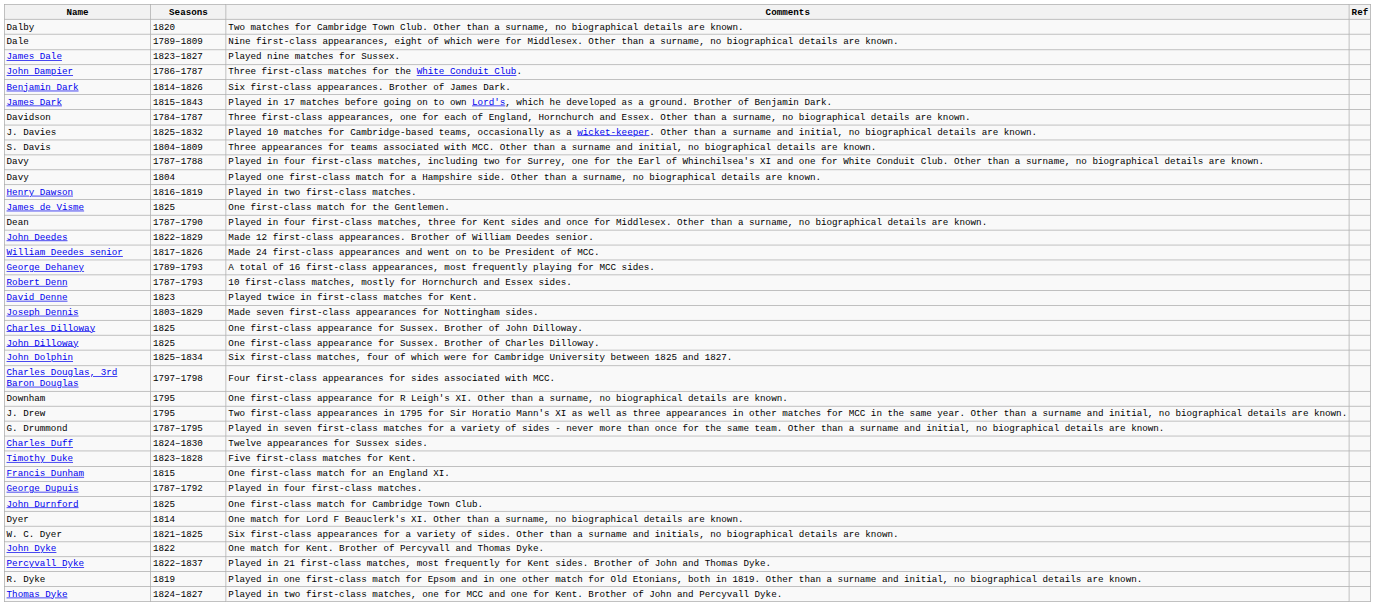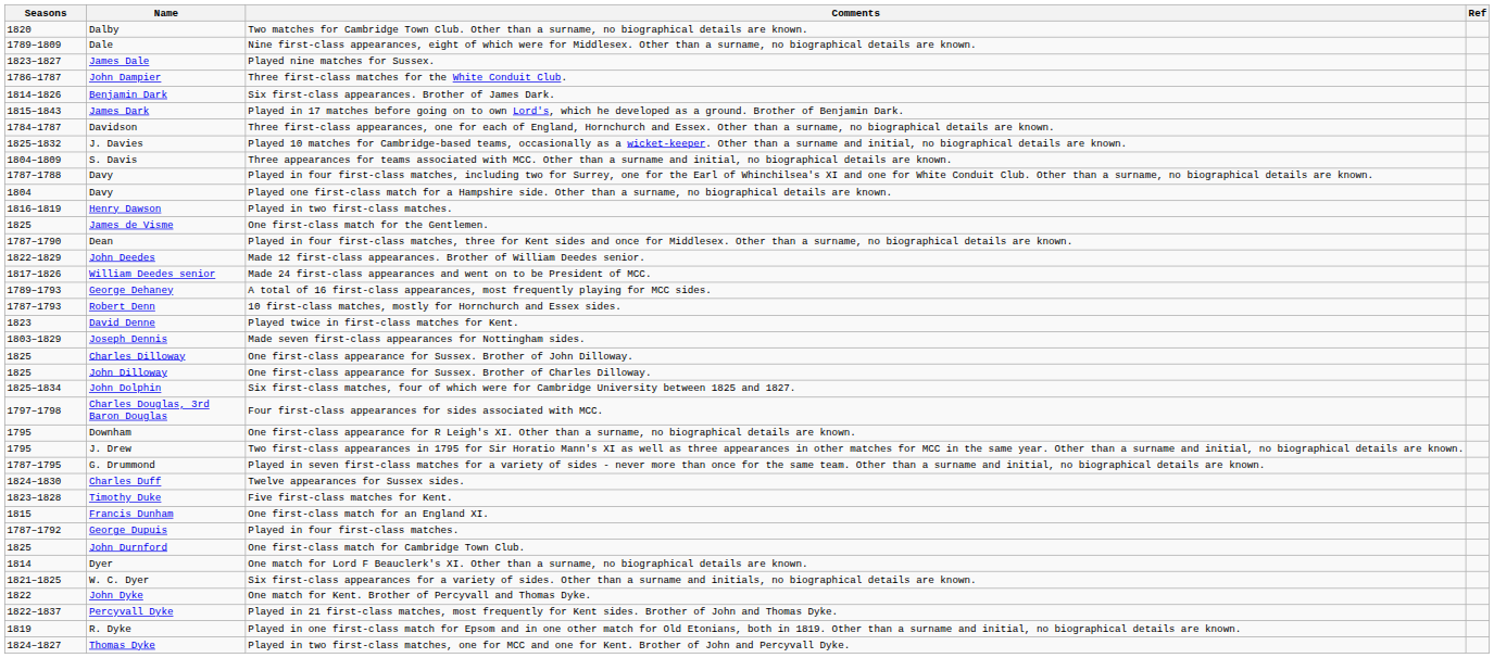 <table class="wikitable">
 <tr>
+<th style="width: 100px">Seasons</th>
 <th style="width:200px">Name</th>
-<th style="width: 100px">Seasons</th>
 <th>Comments</th>
 <th>Ref</th>
 </tr>
 <tr>
+<td>1820</td>
 <td>Dalby</td>
-<td>1820</td>
 <td>Two matches for Cambridge Town Club. Other than a surname, no biographical details are known.</td>
 <td></td>
 </tr>
 <tr>
+<td>1789–1809</td>
 <td>Dale</td>
-<td>1789–1809</td>
 <td>Nine first-class appearances, eight of which were for Middlesex. Other than a surname, no biographical details are known.</td>
 <td></td>
 </tr>
 <tr>
+<td>1823–1827</td>
 <td><a href='#'>James Dale</a></td>
-<td>1823–1827</td>
 <td>Played nine matches for Sussex.</td>
 <td></td>
 </tr>
 <tr>
+<td>1786–1787</td>
 <td><a href='#'>John Dampier</a></td>
-<td>1786–1787</td>
 <td>Three first-class matches for the <a href='#'>White Conduit Club</a>.</td>
 <td></td>
 </tr>
 <tr>
+<td>1814–1826</td>
 <td><a href='#'>Benjamin Dark</a></td>
-<td>1814–1826</td>
 <td>Six first-class appearances. Brother of James Dark.</td>
 <td></td>
 </tr>
 <tr>
+<td>1815–1843</td>
 <td><a href='#'>James Dark</a></td>
-<td>1815–1843</td>
 <td>Played in 17 matches before going on to own <a href='#'>Lord's</a>, which he developed as a ground. Brother of Benjamin Dark.</td>
 <td></td>
 </tr>
 <tr>
+<td>1784–1787</td>
 <td>Davidson</td>
-<td>1784–1787</td>
 <td>Three first-class appearances, one for each of England, Hornchurch and Essex. Other than a surname, no biographical details are known.</td>
 <td></td>
 </tr>
 <tr>
+<td>1825–1832</td>
 <td>J. Davies</td>
-<td>1825–1832</td>
 <td>Played 10 matches for Cambridge-based teams, occasionally as a <a href='#'>wicket-keeper</a>. Other than a surname and initial, no biographical details are known.</td>
 <td></td>
 </tr>
 <tr>
+<td>1804–1809</td>
 <td>S. Davis</td>
-<td>1804–1809</td>
 <td>Three appearances for teams associated with MCC. Other than a surname and initial, no biographical details are known.</td>
 <td></td>
 </tr>
 <tr>
+<td>1787–1788</td>
 <td>Davy</td>
-<td>1787–1788</td>
 <td>Played in four first-class matches, including two for Surrey, one for the Earl of Whinchilsea's XI and one for White Conduit Club. Other than a surname, no biographical details are known.</td>
 <td></td>
 </tr>
 <tr>
+<td>1804</td>
 <td>Davy</td>
-<td>1804</td>
 <td>Played one first-class match for a Hampshire side. Other than a surname, no biographical details are known.</td>
 <td></td>
 </tr>
 <tr>
+<td>1816–1819</td>
 <td><a href='#'>Henry Dawson</a></td>
-<td>1816–1819</td>
 <td>Played in two first-class matches.</td>
 <td></td>
 </tr>
 <tr>
+<td>1825</td>
 <td><a href='#'>James de Visme</a></td>
-<td>1825</td>
 <td>One first-class match for the Gentlemen.</td>
 <td></td>
 </tr>
 <tr>
+<td>1787–1790</td>
 <td>Dean</td>
-<td>1787–1790</td>
 <td>Played in four first-class matches, three for Kent sides and once for Middlesex. Other than a surname, no biographical details are known.</td>
 <td></td>
 </tr>
 <tr>
+<td>1822–1829</td>
 <td><a href='#'>John Deedes</a></td>
-<td>1822–1829</td>
 <td>Made 12 first-class appearances. Brother of William Deedes senior.</td>
 <td></td>
 </tr>
 <tr>
+<td>1817–1826</td>
 <td><a href='#'>William Deedes senior</a></td>
-<td>1817–1826</td>
 <td>Made 24 first-class appearances and went on to be President of MCC.</td>
 <td></td>
 </tr>
 <tr>
+<td>1789–1793</td>
 <td><a href='#'>George Dehaney</a></td>
-<td>1789–1793</td>
 <td>A total of 16 first-class appearances, most frequently playing for MCC sides.</td>
 <td></td>
 </tr>
 <tr>
+<td>1787–1793</td>
 <td><a href='#'>Robert Denn</a></td>
-<td>1787–1793</td>
 <td>10 first-class matches, mostly for Hornchurch and Essex sides.</td>
 <td></td>
 </tr>
 <tr>
+<td>1823</td>
 <td><a href='#'>David Denne</a></td>
-<td>1823</td>
 <td>Played twice in first-class matches for Kent.</td>
 <td></td>
 </tr>
 <tr>
+<td>1803–1829</td>
 <td><a href='#'>Joseph Dennis</a></td>
-<td>1803–1829</td>
 <td>Made seven first-class appearances for Nottingham sides.</td>
 <td></td>
 </tr>
 <tr>
+<td>1825</td>
 <td><a href='#'>Charles Dilloway</a></td>
-<td>1825</td>
 <td>One first-class appearance for Sussex. Brother of John Dilloway.</td>
 <td></td>
 </tr>
 <tr>
+<td>1825</td>
 <td><a href='#'>John Dilloway</a></td>
-<td>1825</td>
 <td>One first-class appearance for Sussex. Brother of Charles Dilloway.</td>
 <td></td>
 </tr>
 <tr>
+<td>1825–1834</td>
 <td><a href='#'>John Dolphin</a></td>
-<td>1825–1834</td>
 <td>Six first-class matches, four of which were for Cambridge University between 1825 and 1827.</td>
 <td></td>
 </tr>
 <tr>
+<td>1797–1798</td>
 <td><a href='#'>Charles Douglas, 3rd Baron Douglas</a></td>
-<td>1797–1798</td>
 <td>Four first-class appearances for sides associated with MCC.</td>
 <td></td>
 </tr>
 <tr>
+<td>1795</td>
 <td>Downham</td>
-<td>1795</td>
 <td>One first-class appearance for R Leigh's XI. Other than a surname, no biographical details are known.</td>
 <td></td>
 </tr>
 <tr>
+<td>1795</td>
 <td>J. Drew</td>
-<td>1795</td>
 <td>Two first-class appearances in 1795 for Sir Horatio Mann's XI as well as three appearances in other matches for MCC in the same year. Other than a surname and initial, no biographical details are known.</td>
 <td></td>
 </tr>
 <tr>
+<td>1787–1795</td>
 <td>G. Drummond</td>
-<td>1787–1795</td>
 <td>Played in seven first-class matches for a variety of sides - never more than once for the same team. Other than a surname and initial, no biographical details are known.</td>
 <td></td>
 </tr>
 <tr>
+<td>1824–1830</td>
 <td><a href='#'>Charles Duff</a></td>
-<td>1824–1830</td>
 <td>Twelve appearances for Sussex sides.</td>
 <td></td>
 </tr>
 <tr>
+<td>1823–1828</td>
 <td><a href='#'>Timothy Duke</a></td>
-<td>1823–1828</td>
 <td>Five first-class matches for Kent.</td>
 <td></td>
 </tr>
 <tr>
+<td>1815</td>
 <td><a href='#'>Francis Dunham</a></td>
-<td>1815</td>
 <td>One first-class match for an England XI.</td>
 <td></td>
 </tr>
 <tr>
+<td>1787–1792</td>
 <td><a href='#'>George Dupuis</a></td>
-<td>1787–1792</td>
 <td>Played in four first-class matches.</td>
 <td></td>
 </tr>
 <tr>
+<td>1825</td>
 <td><a href='#'>John Durnford</a></td>
-<td>1825</td>
 <td>One first-class match for Cambridge Town Club.</td>
 <td></td>
 </tr>
 <tr>
+<td>1814</td>
 <td>Dyer</td>
-<td>1814</td>
 <td>One match for Lord F Beauclerk's XI. Other than a surname, no biographical details are known.</td>
 <td></td>
 </tr>
 <tr>
+<td>1821–1825</td>
 <td>W. C. Dyer</td>
-<td>1821–1825</td>
 <td>Six first-class appearances for a variety of sides. Other than a surname and initials, no biographical details are known.</td>
 <td></td>
 </tr>
 <tr>
+<td>1822</td>
 <td><a href='#'>John Dyke</a></td>
-<td>1822</td>
 <td>One match for Kent. Brother of Percyvall and Thomas Dyke.</td>
 <td></td>
 </tr>
 <tr>
+<td>1822–1837</td>
 <td><a href='#'>Percyvall Dyke</a></td>
-<td>1822–1837</td>
 <td>Played in 21 first-class matches, most frequently for Kent sides. Brother of John and Thomas Dyke.</td>
 <td></td>
 </tr>
 <tr>
+<td>1819</td>
 <td>R. Dyke</td>
-<td>1819</td>
 <td>Played in one first-class match for Epsom and in one other match for Old Etonians, both in 1819. Other than a surname and initial, no biographical details are known.</td>
 <td></td>
 </tr>
 <tr>
+<td>1824–1827</td>
 <td><a href='#'>Thomas Dyke</a></td>
-<td>1824–1827</td>
 <td>Played in two first-class matches, one for MCC and one for Kent. Brother of John and Percyvall Dyke.</td>
 <td></td>
 </tr>
 </table>
